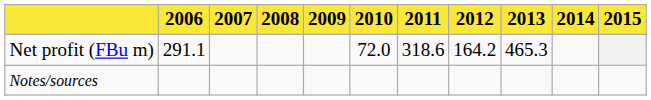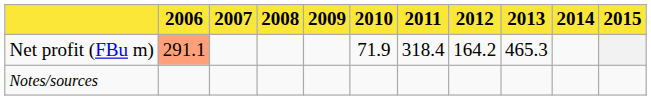 <table class="wikitable"  style="margin:1em auto;">
 <tr>
 <th style="background: #FBE737;"></th>
 <th style="background: #FBE737;">2006</th>
 <th style="background: #FBE737;">2007</th>
 <th style="background: #FBE737;">2008</th>
 <th style="background: #FBE737;">2009</th>
 <th style="background: #FBE737;">2010</th>
 <th style="background: #FBE737;">2011</th>
 <th style="background: #FBE737;">2012</th>
 <th style="background: #FBE737;">2013</th>
 <th style="background: #FBE737;">2014</th>
 <th style="background: #FBE737;">2015</th>
 </tr>
 <tr>
 <td>Net profit  (<a href='#'>FBu</a> m)</td>
-<td align=center>291.1</td>
+<td align=center style="background: lightsalmon;">291.1</td>
 <td align=center></td>
 <td align=center></td>
 <td align=center></td>
-<td align=center>72.0</td>
-<td align=center>318.6</td>
+<td align=center>71.9</td>
+<td align=center>318.4</td>
 <td align=center>164.2</td>
 <td align=center>465.3</td>
 <td align=center></td>
 <th align=center></th>
 </tr>
 <tr>
 <td><small><em>Notes/sources</em></small></td>
 <td align=center></td>
 <td align=center></td>
 <td align=center></td>
 <td align=center></td>
 <td align=center></td>
 <td align=center></td>
 <td align=center></td>
 <td align=center></td>
 <td align=center></td>
 <td align=center></td>
 </tr>
 </table>
